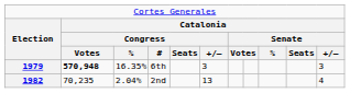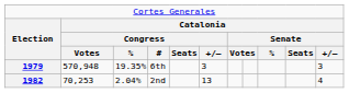 <table class="wikitable" style="font-size:95%; text-align:left;">
 <tr>
 <td colspan="11" align="center"><a href='#'>Cortes Generales</a></td>
 </tr>
 <tr>
 <th rowspan="3" width="75">Election</th>
 <th colspan="10">Catalonia</th>
 </tr>
 <tr>
 <th colspan="5">Congress</th>
 <th colspan="5">Senate</th>
 </tr>
 <tr>
 <th width="70">Votes</th>
 <th width="35">%</th>
 <th width="25">#</th>
 <th>Seats</th>
 <th width="35">+/–</th>
 <th colspan="2">Votes</th>
 <th width="35">%</th>
 <th>Seats</th>
 <th width="35">+/–</th>
 </tr>
 <tr>
 <th><a href='#'>1979</a></th>
-<td><strong>570,948</strong></td>
-<td>16.35%</td>
+<td>570,948</td>
+<td>19.35%</td>
 <td>6th</td>
 <td></td>
 <td>3</td>
 <td></td>
 <td></td>
 <td></td>
 <td></td>
 <td>3</td>
 </tr>
 <tr>
 <th><a href='#'>1982</a></th>
-<td>70,235</td>
+<td>70,253</td>
 <td>2.04%</td>
 <td>2nd</td>
 <td></td>
 <td>13</td>
 <td></td>
 <td></td>
 <td></td>
 <td></td>
 <td>4</td>
 </tr>
 </table>
